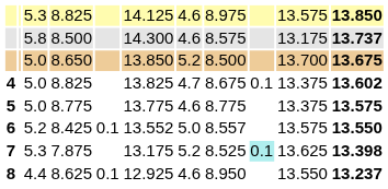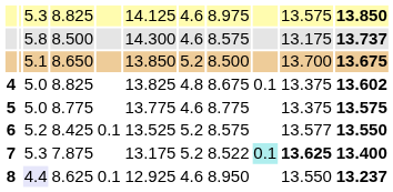 <table>
 <tr bgcolor=fffcaf>
 <th scope=row style="text-align:center"></th>
 <td align=left></td>
 <td>5.3</td>
 <td>8.825</td>
 <td></td>
 <td>14.125</td>
 <td>4.6</td>
 <td>8.975</td>
 <td></td>
 <td>13.575</td>
 <td><strong>13.850</strong></td>
 </tr>
 <tr bgcolor=e5e5e5>
 <th scope=row style="text-align:center"></th>
 <td align=left></td>
 <td>5.8</td>
 <td>8.500</td>
 <td></td>
 <td>14.300</td>
 <td>4.6</td>
 <td>8.575</td>
 <td></td>
 <td>13.175</td>
 <td><strong>13.737</strong></td>
 </tr>
 <tr bgcolor=eecc99>
 <th scope=row style="text-align:center"></th>
 <td align=left></td>
-<td>5.0</td>
+<td>5.1</td>
 <td>8.650</td>
 <td></td>
 <td>13.850</td>
 <td>5.2</td>
 <td>8.500</td>
 <td></td>
 <td>13.700</td>
 <td><strong>13.675</strong></td>
 </tr>
 <tr>
 <th scope=row style="text-align:center">4</th>
 <td align=left></td>
 <td>5.0</td>
 <td>8.825</td>
 <td></td>
 <td>13.825</td>
-<td>4.7</td>
+<td>4.8</td>
 <td>8.675</td>
 <td>0.1</td>
 <td>13.375</td>
 <td><strong>13.602</strong></td>
 </tr>
 <tr>
 <th scope=row style="text-align:center">5</th>
 <td align=left></td>
 <td>5.0</td>
 <td>8.775</td>
 <td></td>
 <td>13.775</td>
 <td>4.6</td>
 <td>8.775</td>
 <td></td>
 <td>13.375</td>
 <td><strong>13.575</strong></td>
 </tr>
 <tr>
 <th scope=row style="text-align:center">6</th>
 <td align=left></td>
 <td>5.2</td>
 <td>8.425</td>
 <td>0.1</td>
-<td>13.552</td>
-<td>5.0</td>
-<td>8.557</td>
+<td>13.525</td>
+<td>5.2</td>
+<td>8.575</td>
 <td></td>
-<td>13.575</td>
+<td>13.577</td>
 <td><strong>13.550</strong></td>
 </tr>
 <tr>
 <th scope=row style="text-align:center">7</th>
 <td align=left></td>
 <td>5.3</td>
 <td>7.875</td>
 <td></td>
 <td>13.175</td>
 <td>5.2</td>
-<td>8.525</td>
+<td>8.522</td>
 <td style="background: paleturquoise;">0.1</td>
-<td>13.625</td>
-<td><strong>13.398</strong></td>
+<td><strong>13.625</strong></td>
+<td><strong>13.400</strong></td>
 </tr>
 <tr>
 <th scope=row style="text-align:center">8</th>
 <td align=left></td>
-<td>4.4</td>
+<td style="background: lavender;">4.4</td>
 <td>8.625</td>
 <td>0.1</td>
 <td>12.925</td>
 <td>4.6</td>
 <td>8.950</td>
 <td></td>
 <td>13.550</td>
 <td><strong>13.237</strong></td>
 </tr>
 <tr class="sortbottom">
 </tr>
 </table>
